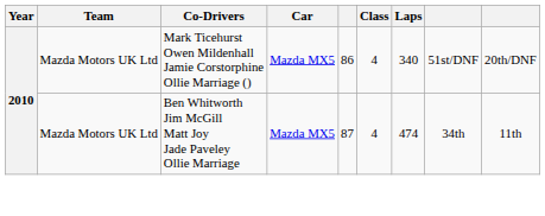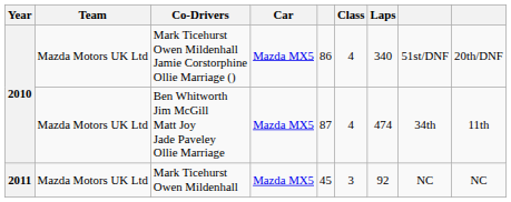 <table class="wikitable" style="font-size:90%">
 <tr>
 <th>Year</th>
 <th>Team</th>
 <th>Co-Drivers</th>
 <th>Car</th>
 <th></th>
 <th>Class</th>
 <th>Laps</th>
 <th></th>
 <th></th>
 </tr>
 <tr style="text-align:center;">
 <th rowspan=2>2010</th>
 <td align="left"> Mazda Motors UK Ltd</td>
 <td align="left"> Mark Ticehurst<br> Owen Mildenhall<br> Jamie Corstorphine<br> Ollie Marriage ()</td>
 <td align="left"><a href='#'>Mazda MX5</a></td>
 <td>86</td>
 <td>4</td>
 <td>340</td>
 <td>51st/DNF</td>
 <td>20th/DNF</td>
 </tr>
 <tr style="text-align:center;">
 <td align="left"> Mazda Motors UK Ltd</td>
 <td align="left"> Ben Whitworth<br> Jim McGill<br> Matt Joy<br> Jade Paveley<br> Ollie Marriage</td>
 <td align="left"><a href='#'>Mazda MX5</a></td>
 <td>87</td>
 <td>4</td>
 <td>474</td>
 <td>34th</td>
 <td>11th</td>
 </tr>
+<tr style="text-align:center;">
+<th>2011</th>
+<td align="left"> Mazda Motors UK Ltd</td>
+<td align="left"> Mark Ticehurst<br> Owen Mildenhall</td>
+<td align="left"><a href='#'>Mazda MX5</a></td>
+<td>45</td>
+<td>3</td>
+<td>92</td>
+<td>NC</td>
+<td>NC</td>
+</tr>
 </table>
